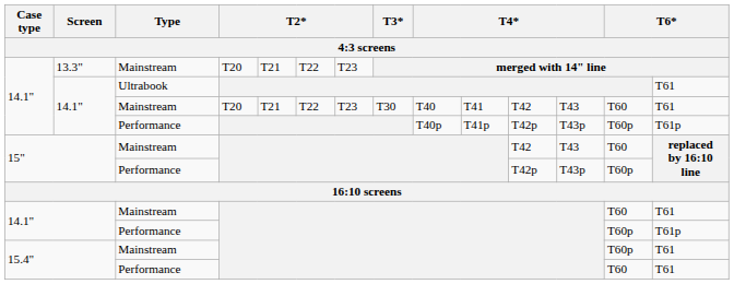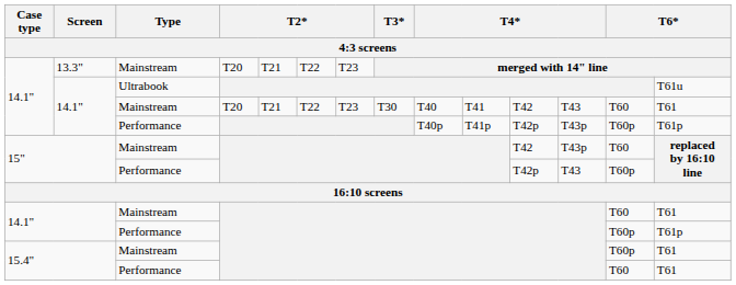 <table class="wikitable mw-collapsible mw-collapsed" style="min-width: 75%;">
 <tr>
 <th>Case<br>type</th>
 <th>Screen</th>
 <th>Type</th>
 <th colspan="4">T2*</th>
 <th>T3*</th>
 <th colspan="4">T4*</th>
 <th colspan="2">T6*</th>
 </tr>
 <tr>
 <th colspan="14">4:3 screens</th>
 </tr>
 <tr>
 <td rowspan="4">14.1"</td>
 <td>13.3"</td>
 <td>Mainstream</td>
 <td>T20</td>
 <td>T21</td>
 <td>T22</td>
 <td>T23</td>
 <th colspan="7">merged with 14" line</th>
 </tr>
 <tr>
 <td rowspan="3">14.1"</td>
 <td>Ultrabook</td>
 <th colspan="10"></th>
-<td>T61</td>
+<td>T61u</td>
 </tr>
 <tr>
 <td>Mainstream</td>
 <td>T20</td>
 <td>T21</td>
 <td>T22</td>
 <td>T23</td>
 <td>T30</td>
 <td>T40</td>
 <td>T41</td>
 <td>T42</td>
 <td>T43</td>
 <td>T60</td>
 <td>T61</td>
 </tr>
 <tr>
 <td>Performance</td>
 <th colspan="5"></th>
 <td>T40p</td>
 <td>T41p</td>
 <td>T42p</td>
 <td>T43p</td>
 <td>T60p</td>
 <td>T61p</td>
 </tr>
 <tr>
 <td colspan="2" rowspan="2">15"</td>
 <td>Mainstream</td>
 <th colspan="7" rowspan="2"></th>
 <td>T42</td>
-<td>T43</td>
+<td>T43p</td>
 <td>T60</td>
 <th rowspan="2">replaced<br>by 16:10<br>line</th>
 </tr>
 <tr>
 <td>Performance</td>
 <td>T42p</td>
-<td>T43p</td>
+<td>T43</td>
 <td>T60p</td>
 </tr>
 <tr>
 <th colspan="14">16:10 screens</th>
 </tr>
 <tr>
 <td colspan="2" rowspan="2">14.1"</td>
 <td>Mainstream</td>
 <th colspan="9" rowspan="4"></th>
 <td>T60</td>
 <td>T61</td>
 </tr>
 <tr>
 <td>Performance</td>
 <td>T60p</td>
 <td>T61p</td>
 </tr>
 <tr>
 <td colspan="2" rowspan="2">15.4"</td>
 <td>Mainstream</td>
 <td>T60p</td>
 <td>T61</td>
 </tr>
 <tr>
 <td>Performance</td>
 <td>T60</td>
 <td>T61</td>
 </tr>
 </table>
